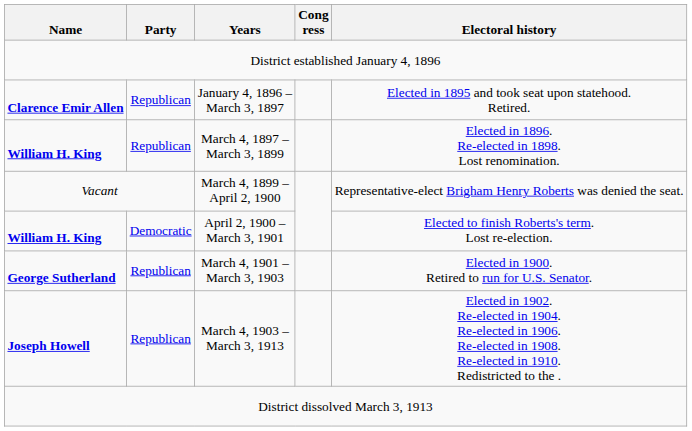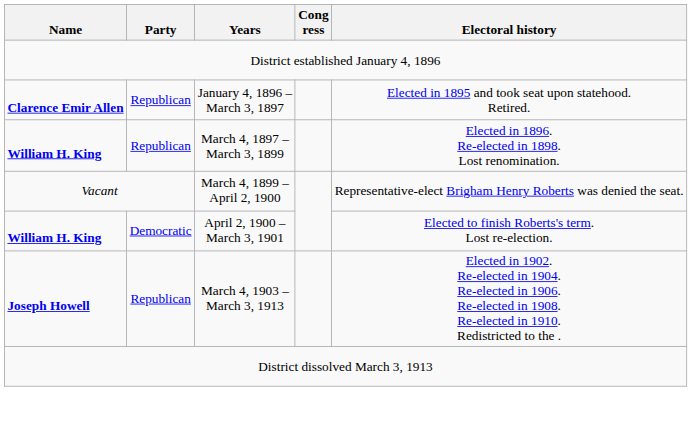 <table class=wikitable style="text-align:center">
 <tr valign=bottom>
 <th>Name</th>
 <th>Party</th>
 <th>Years</th>
 <th>Cong<br>ress</th>
 <th>Electoral history</th>
 </tr>
 <tr style="height:3em">
 <td colspan=5>District established January 4, 1896</td>
 </tr>
 <tr style="height:3em">
 <td align=left><br><strong><a href='#'>Clarence Emir Allen</a></strong><br></td>
 <td><a href='#'>Republican</a></td>
 <td nowrap>January 4, 1896 –<br>March 3, 1897</td>
 <td></td>
 <td><a href='#'>Elected in 1895</a> and took seat upon statehood.<br>Retired.</td>
 </tr>
 <tr style="height:3em">
 <td align=left><br><strong><a href='#'>William H. King</a></strong><br></td>
 <td><a href='#'>Republican</a></td>
 <td nowrap>March 4, 1897 –<br>March 3, 1899</td>
 <td></td>
 <td><a href='#'>Elected in 1896</a>.<br><a href='#'>Re-elected in 1898</a>.<br>Lost renomination.</td>
 </tr>
 <tr style="height:3em">
 <td colspan=2><em>Vacant</em></td>
 <td nowrap>March 4, 1899 –<br>April 2, 1900</td>
 <td rowspan=2></td>
 <td>Representative-elect <a href='#'>Brigham Henry Roberts</a> was denied the seat.</td>
 </tr>
 <tr style="height:3em">
 <td align=left><br><strong><a href='#'>William H. King</a></strong><br></td>
 <td><a href='#'>Democratic</a></td>
 <td nowrap>April 2, 1900 –<br>March 3, 1901</td>
 <td><a href='#'>Elected to finish Roberts's term</a>.<br>Lost re-election.</td>
 </tr>
 <tr style="height:3em">
-<td align=left><br><strong><a href='#'>George Sutherland</a></strong><br></td>
-<td><a href='#'>Republican</a></td>
-<td nowrap>March 4, 1901 –<br>March 3, 1903</td>
-<td></td>
-<td><a href='#'>Elected in 1900</a>.<br>Retired to <a href='#'>run for U.S. Senator</a>.</td>
-</tr>
-<tr style="height:3em">
 <td align=left><br><strong><a href='#'>Joseph Howell</a></strong><br></td>
 <td><a href='#'>Republican</a></td>
 <td nowrap>March 4, 1903 –<br>March 3, 1913</td>
 <td></td>
 <td><a href='#'>Elected in 1902</a>.<br><a href='#'>Re-elected in 1904</a>.<br><a href='#'>Re-elected in 1906</a>.<br><a href='#'>Re-elected in 1908</a>.<br><a href='#'>Re-elected in 1910</a>.<br>Redistricted to the .</td>
 </tr>
 <tr style="height:3em">
 <td colspan=5>District dissolved March 3, 1913</td>
 </tr>
 </table>
